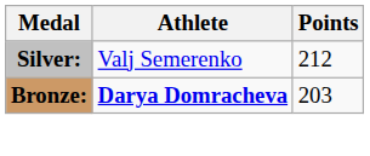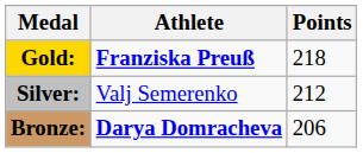 <table class="wikitable">
 <tr>
 <th><strong>Medal</strong></th>
 <th><strong>Athlete</strong></th>
 <th><strong>Points</strong></th>
+</tr>
+<tr>
+<td style="text-align:center;background-color:gold;"><strong>Gold:</strong></td>
+<td> <strong><a href='#'>Franziska Preuß</a></strong></td>
+<td>218</td>
 </tr>
 <tr>
 <td style="text-align:center;background-color:silver;"><strong>Silver:</strong></td>
 <td> <a href='#'>Valj Semerenko</a></td>
 <td>212</td>
 </tr>
 <tr>
 <td style="text-align:center;background-color:#CC9966;"><strong>Bronze:</strong></td>
 <td><strong> <a href='#'>Darya Domracheva</a></strong></td>
-<td>203</td>
+<td>206</td>
 </tr>
 </table>
